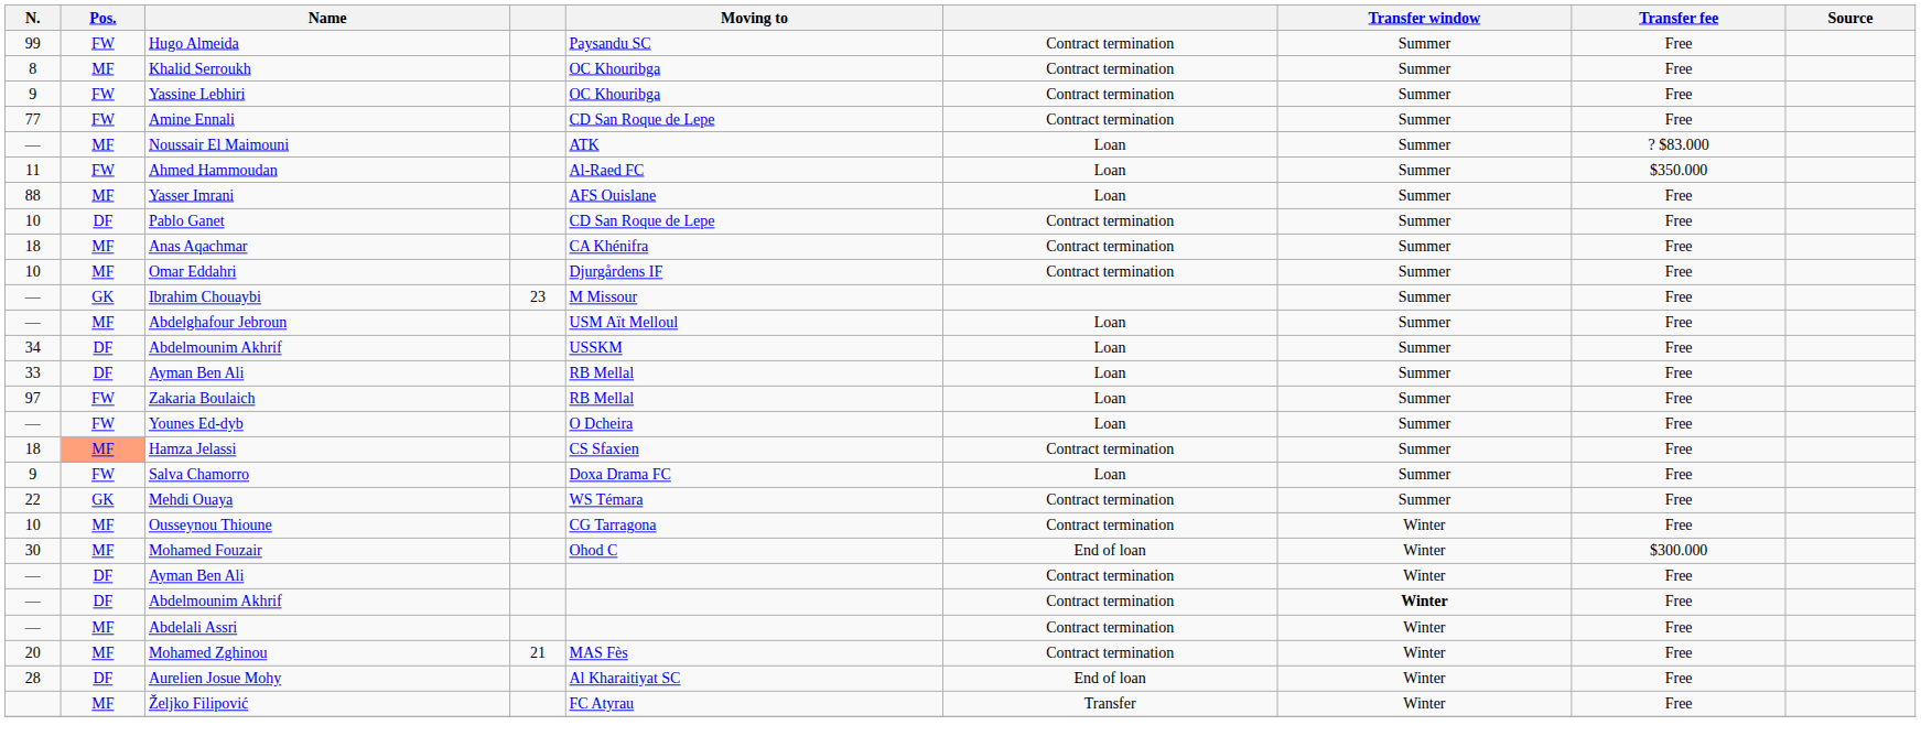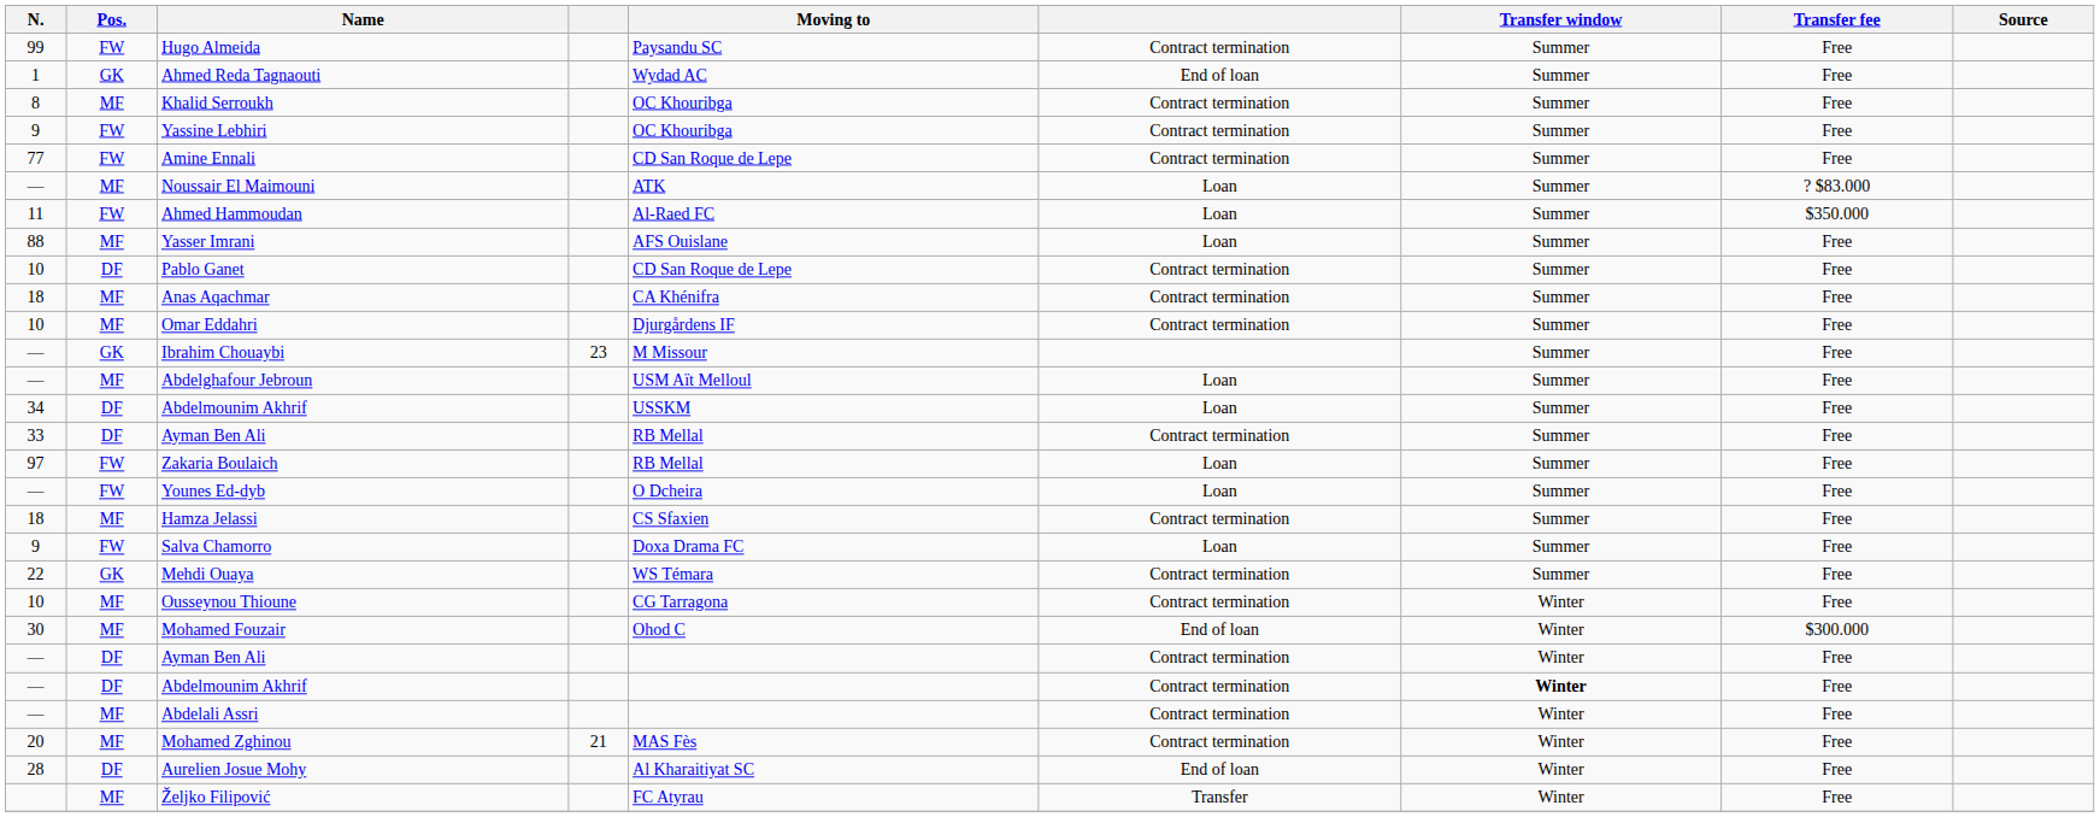 <table class="wikitable sortable" style="width:95%; text-align:center; font-size:95%; text-align:center">
 <tr>
 <th>N.</th>
 <th><a href='#'>Pos.</a></th>
 <th>Name</th>
 <th></th>
 <th>Moving to</th>
 <th></th>
 <th><a href='#'>Transfer window</a></th>
 <th><a href='#'>Transfer fee</a></th>
 <th>Source</th>
 </tr>
 <tr>
 <td>99</td>
 <td><a href='#'>FW</a></td>
 <td style="text-align:left;"> <a href='#'>Hugo Almeida</a></td>
 <td></td>
 <td style="text-align:left;"> <a href='#'>Paysandu SC</a></td>
 <td>Contract termination</td>
+<td>Summer</td>
+<td>Free</td>
+<td></td>
+</tr>
+<tr>
+<td>1</td>
+<td><a href='#'>GK</a></td>
+<td style="text-align:left;"> <a href='#'>Ahmed Reda Tagnaouti</a></td>
+<td></td>
+<td style="text-align:left;"><a href='#'>Wydad AC</a></td>
+<td>End of loan</td>
 <td>Summer</td>
 <td>Free</td>
 <td></td>
 </tr>
 <tr>
 <td>8</td>
 <td><a href='#'>MF</a></td>
 <td style="text-align:left;"> <a href='#'>Khalid Serroukh</a></td>
 <td></td>
 <td style="text-align:left;"><a href='#'>OC Khouribga</a></td>
 <td>Contract termination</td>
 <td>Summer</td>
 <td>Free</td>
 <td></td>
 </tr>
 <tr>
 <td>9</td>
 <td><a href='#'>FW</a></td>
 <td style="text-align:left;"> <a href='#'>Yassine Lebhiri</a></td>
 <td></td>
 <td style="text-align:left;"><a href='#'>OC Khouribga</a></td>
 <td>Contract termination</td>
 <td>Summer</td>
 <td>Free</td>
 <td></td>
 </tr>
 <tr>
 <td>77</td>
 <td><a href='#'>FW</a></td>
 <td style="text-align:left;"> <a href='#'>Amine Ennali</a></td>
 <td></td>
 <td style="text-align:left;"> <a href='#'>CD San Roque de Lepe</a></td>
 <td>Contract termination</td>
 <td>Summer</td>
 <td>Free</td>
 <td> </td>
 </tr>
 <tr>
 <td>—</td>
 <td><a href='#'>MF</a></td>
 <td style="text-align:left;"> <a href='#'>Noussair El Maimouni</a></td>
 <td></td>
 <td style="text-align:left;"> <a href='#'>ATK</a></td>
 <td>Loan</td>
 <td>Summer</td>
 <td>? $83.000</td>
 <td></td>
 </tr>
 <tr>
 <td>11</td>
 <td><a href='#'>FW</a></td>
 <td style="text-align:left;"> <a href='#'>Ahmed Hammoudan</a></td>
 <td></td>
 <td style="text-align:left;"> <a href='#'>Al-Raed FC</a></td>
 <td>Loan</td>
 <td>Summer</td>
 <td>$350.000</td>
 <td> </td>
 </tr>
 <tr>
 <td>88</td>
 <td><a href='#'>MF</a></td>
 <td style="text-align:left;"> <a href='#'>Yasser Imrani</a></td>
 <td></td>
 <td style="text-align:left;"><a href='#'>AFS Ouislane</a></td>
 <td>Loan</td>
 <td>Summer</td>
 <td>Free</td>
 <td></td>
 </tr>
 <tr>
 <td>10</td>
 <td><a href='#'>DF</a></td>
 <td style="text-align:left;"> <a href='#'>Pablo Ganet</a></td>
 <td></td>
 <td style="text-align:left;"> <a href='#'>CD San Roque de Lepe</a></td>
 <td>Contract termination</td>
 <td>Summer</td>
 <td>Free</td>
 <td></td>
 </tr>
 <tr>
 <td>18</td>
 <td><a href='#'>MF</a></td>
 <td style="text-align:left;"> <a href='#'>Anas Aqachmar</a></td>
 <td></td>
 <td style="text-align:left;"><a href='#'>CA Khénifra</a></td>
 <td>Contract termination</td>
 <td>Summer</td>
 <td>Free</td>
 <td></td>
 </tr>
 <tr>
 <td>10</td>
 <td><a href='#'>MF</a></td>
 <td style="text-align:left;"> <a href='#'>Omar Eddahri</a></td>
 <td></td>
 <td style="text-align:left;"> <a href='#'>Djurgårdens IF</a></td>
 <td>Contract termination</td>
 <td>Summer</td>
 <td>Free</td>
 <td></td>
 </tr>
 <tr>
 <td>—</td>
 <td><a href='#'>GK</a></td>
 <td style="text-align:left;"> <a href='#'>Ibrahim Chouaybi</a></td>
 <td>23</td>
 <td style="text-align:left;"><a href='#'>M Missour</a></td>
 <td></td>
 <td>Summer</td>
 <td>Free</td>
 <td></td>
 </tr>
 <tr>
 <td>—</td>
 <td><a href='#'>MF</a></td>
 <td style="text-align:left;"> <a href='#'>Abdelghafour Jebroun</a></td>
 <td></td>
 <td style="text-align:left;"><a href='#'>USM Aït Melloul</a></td>
 <td>Loan</td>
 <td>Summer</td>
 <td>Free</td>
 <td></td>
 </tr>
 <tr>
 <td>34</td>
 <td><a href='#'>DF</a></td>
 <td style="text-align:left;"> <a href='#'>Abdelmounim Akhrif</a></td>
 <td></td>
 <td style="text-align:left;"><a href='#'>USSKM</a></td>
 <td>Loan</td>
 <td>Summer</td>
 <td>Free</td>
 <td></td>
 </tr>
 <tr>
 <td>33</td>
 <td><a href='#'>DF</a></td>
 <td style="text-align:left;"> <a href='#'>Ayman Ben Ali</a></td>
 <td></td>
 <td style="text-align:left;"><a href='#'>RB Mellal</a></td>
-<td>Loan</td>
+<td>Contract termination</td>
 <td>Summer</td>
 <td>Free</td>
 <td></td>
 </tr>
 <tr>
 <td>97</td>
 <td><a href='#'>FW</a></td>
 <td style="text-align:left;"> <a href='#'>Zakaria Boulaich</a></td>
 <td></td>
 <td style="text-align:left;"><a href='#'>RB Mellal</a></td>
 <td>Loan</td>
 <td>Summer</td>
 <td>Free</td>
 <td></td>
 </tr>
 <tr>
 <td>—</td>
 <td><a href='#'>FW</a></td>
 <td style="text-align:left;"> <a href='#'>Younes Ed-dyb</a></td>
 <td></td>
 <td style="text-align:left;"><a href='#'>O Dcheira</a></td>
 <td>Loan</td>
 <td>Summer</td>
 <td>Free</td>
 <td></td>
 </tr>
 <tr>
 <td>18</td>
-<td style="background: lightsalmon;"><a href='#'>MF</a></td>
+<td><a href='#'>MF</a></td>
 <td style="text-align:left;"> <a href='#'>Hamza Jelassi</a></td>
 <td></td>
 <td style="text-align:left;"> <a href='#'>CS Sfaxien</a></td>
 <td>Contract termination</td>
 <td>Summer</td>
 <td>Free</td>
 <td></td>
 </tr>
 <tr>
 <td>9</td>
 <td><a href='#'>FW</a></td>
 <td style="text-align:left;"> <a href='#'>Salva Chamorro</a></td>
 <td></td>
 <td style="text-align:left;"> <a href='#'>Doxa Drama FC</a></td>
 <td>Loan</td>
 <td>Summer</td>
 <td>Free</td>
 <td></td>
 </tr>
 <tr>
 <td>22</td>
 <td><a href='#'>GK</a></td>
 <td style="text-align:left;"> <a href='#'>Mehdi Ouaya</a></td>
 <td></td>
 <td style="text-align:left;"><a href='#'>WS Témara</a></td>
 <td>Contract termination</td>
 <td>Summer</td>
 <td>Free</td>
 <td></td>
 </tr>
 <tr>
 <td>10</td>
 <td><a href='#'>MF</a></td>
 <td style="text-align:left;"> <a href='#'>Ousseynou Thioune</a></td>
 <td></td>
 <td style="text-align:left;"> <a href='#'>CG Tarragona</a></td>
 <td>Contract termination</td>
 <td>Winter</td>
 <td>Free</td>
 <td></td>
 </tr>
 <tr>
 <td>30</td>
 <td><a href='#'>MF</a></td>
 <td style="text-align:left;"> <a href='#'>Mohamed Fouzair</a></td>
 <td></td>
 <td style="text-align:left;"> <a href='#'>Ohod C</a></td>
 <td>End of loan</td>
 <td>Winter</td>
 <td>$300.000</td>
 <td></td>
 </tr>
 <tr>
 <td>—</td>
 <td><a href='#'>DF</a></td>
 <td style="text-align:left;"> <a href='#'>Ayman Ben Ali</a></td>
 <td></td>
 <td style="text-align:left;"></td>
 <td>Contract termination</td>
 <td>Winter</td>
 <td>Free</td>
 <td></td>
 </tr>
 <tr>
 <td>—</td>
 <td><a href='#'>DF</a></td>
 <td style="text-align:left;"> <a href='#'>Abdelmounim Akhrif</a></td>
 <td></td>
 <td style="text-align:left;"></td>
 <td>Contract termination</td>
 <td><strong>Winter</strong></td>
 <td>Free</td>
 <td></td>
 </tr>
 <tr>
 <td>—</td>
 <td><a href='#'>MF</a></td>
 <td style="text-align:left;"> <a href='#'>Abdelali Assri</a></td>
 <td></td>
 <td style="text-align:left;"></td>
 <td>Contract termination</td>
 <td>Winter</td>
 <td>Free</td>
 <td></td>
 </tr>
 <tr>
 <td>20</td>
 <td><a href='#'>MF</a></td>
 <td style="text-align:left;"> <a href='#'>Mohamed Zghinou</a></td>
 <td>21</td>
 <td style="text-align:left;"><a href='#'>MAS Fès</a></td>
 <td>Contract termination</td>
 <td>Winter</td>
 <td>Free</td>
 <td></td>
 </tr>
 <tr>
 <td>28</td>
 <td><a href='#'>DF</a></td>
 <td style="text-align:left;"> <a href='#'>Aurelien Josue Mohy</a></td>
 <td></td>
 <td style="text-align:left;"> <a href='#'>Al Kharaitiyat SC</a></td>
 <td>End of loan</td>
 <td>Winter</td>
 <td>Free</td>
 <td></td>
 </tr>
 <tr>
 <td></td>
 <td><a href='#'>MF</a></td>
 <td style="text-align:left;"> <a href='#'>Željko Filipović</a></td>
 <td></td>
 <td style="text-align:left;"> <a href='#'>FC Atyrau</a></td>
 <td>Transfer</td>
 <td>Winter</td>
 <td>Free</td>
 <td></td>
 </tr>
 <tr>
 </tr>
 </table>
